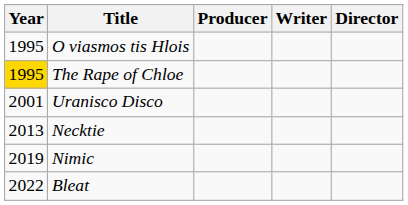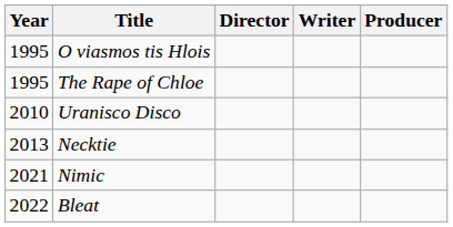 <table class="wikitable">
 <tr>
 <th>Year</th>
 <th>Title</th>
+<th>Director</th>
+<th>Writer</th>
 <th>Producer</th>
-<th>Writer</th>
-<th>Director</th>
 </tr>
 <tr>
 <td>1995</td>
 <td><em>O viasmos tis Hlois</em></td>
 <td></td>
 <td></td>
 <td></td>
 </tr>
 <tr>
-<td style="background: gold;">1995</td>
+<td>1995</td>
 <td><em>The Rape of Chloe</em></td>
 <td></td>
 <td></td>
 <td></td>
 </tr>
 <tr>
-<td>2001</td>
+<td>2010</td>
 <td><em>Uranisco Disco</em></td>
 <td></td>
 <td></td>
 <td></td>
 </tr>
 <tr>
 <td>2013</td>
 <td><em>Necktie</em></td>
 <td></td>
 <td></td>
 <td></td>
 </tr>
 <tr>
-<td>2019</td>
+<td>2021</td>
 <td><em>Nimic</em></td>
 <td></td>
 <td></td>
 <td></td>
 </tr>
 <tr>
 <td>2022</td>
 <td><em>Bleat</em></td>
 <td></td>
 <td></td>
 <td></td>
 </tr>
 </table>
